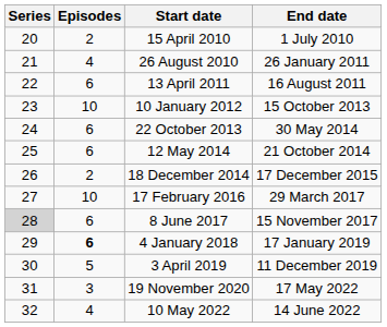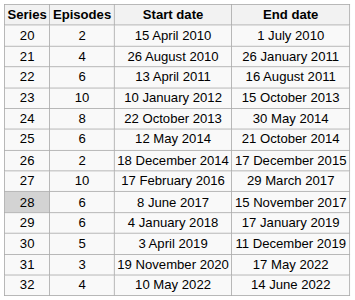 <table class="wikitable" style="text-align:center;">
 <tr>
 <th>Series</th>
 <th>Episodes</th>
 <th>Start date</th>
 <th>End date</th>
 </tr>
 <tr>
 <td>20</td>
 <td>2</td>
 <td>15 April 2010</td>
 <td>1 July 2010</td>
 </tr>
 <tr>
 <td>21</td>
 <td>4</td>
 <td>26 August 2010</td>
 <td>26 January 2011</td>
 </tr>
 <tr>
 <td>22</td>
 <td>6</td>
 <td>13 April 2011</td>
 <td>16 August 2011</td>
 </tr>
 <tr>
 <td>23</td>
 <td>10</td>
 <td>10 January 2012</td>
 <td>15 October 2013</td>
 </tr>
 <tr>
 <td>24</td>
-<td>6</td>
+<td>8</td>
 <td>22 October 2013</td>
 <td>30 May 2014</td>
 </tr>
 <tr>
 <td>25</td>
 <td>6</td>
 <td>12 May 2014</td>
 <td>21 October 2014</td>
 </tr>
 <tr>
 <td>26</td>
 <td>2</td>
 <td>18 December 2014</td>
 <td>17 December 2015</td>
 </tr>
 <tr>
 <td>27</td>
 <td>10</td>
 <td>17 February 2016</td>
 <td>29 March 2017</td>
 </tr>
 <tr>
 <td style="background: lightgrey;">28</td>
 <td>6</td>
 <td>8 June 2017</td>
 <td>15 November 2017</td>
 </tr>
 <tr>
 <td>29</td>
-<td><strong>6</strong></td>
+<td>6</td>
 <td>4 January 2018</td>
 <td>17 January 2019</td>
 </tr>
 <tr>
 <td>30</td>
 <td>5</td>
 <td>3 April 2019</td>
 <td>11 December 2019</td>
 </tr>
 <tr>
 <td>31</td>
 <td>3</td>
 <td>19 November 2020</td>
 <td>17 May 2022</td>
 </tr>
 <tr>
 <td>32</td>
 <td>4</td>
 <td>10 May 2022</td>
 <td>14 June 2022</td>
 </tr>
 </table>
